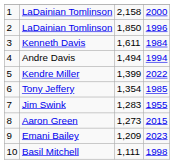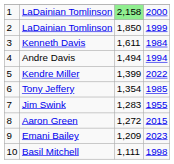 <table class="wikitable">
 <tr>
 </tr>
 <tr>
 <td>1</td>
 <td><a href='#'>LaDainian Tomlinson</a></td>
-<td>2,158</td>
+<td style="background: lightgreen;">2,158</td>
 <td><a href='#'>2000</a></td>
 </tr>
 <tr>
 <td>2</td>
 <td><a href='#'>LaDainian Tomlinson</a></td>
 <td>1,850</td>
-<td><a href='#'>1996</a></td>
+<td><a href='#'>1999</a></td>
 </tr>
 <tr>
 <td>3</td>
 <td><a href='#'>Kenneth Davis</a></td>
 <td>1,611</td>
 <td><a href='#'>1984</a></td>
 </tr>
 <tr>
 <td>4</td>
 <td>Andre Davis</td>
 <td>1,494</td>
 <td><a href='#'>1994</a></td>
 </tr>
 <tr>
 <td>5</td>
 <td><a href='#'>Kendre Miller</a></td>
 <td>1,399</td>
 <td><a href='#'>2022</a></td>
 </tr>
 <tr>
 <td>6</td>
 <td><a href='#'>Tony Jeffery</a></td>
 <td>1,354</td>
 <td><a href='#'>1985</a></td>
 </tr>
 <tr>
 <td>7</td>
 <td><a href='#'>Jim Swink</a></td>
 <td>1,283</td>
 <td><a href='#'>1955</a></td>
 </tr>
 <tr>
 <td>8</td>
 <td><a href='#'>Aaron Green</a></td>
-<td>1,273</td>
+<td>1,272</td>
 <td><a href='#'>2015</a></td>
 </tr>
 <tr>
 <td>9</td>
 <td><a href='#'>Emani Bailey</a></td>
 <td>1,209</td>
 <td><a href='#'>2023</a></td>
 </tr>
 <tr>
 <td>10</td>
 <td><a href='#'>Basil Mitchell</a></td>
 <td>1,111</td>
 <td><a href='#'>1998</a></td>
 </tr>
 </table>
